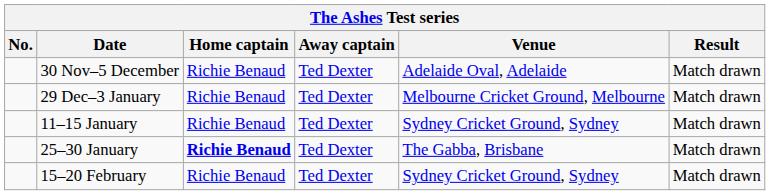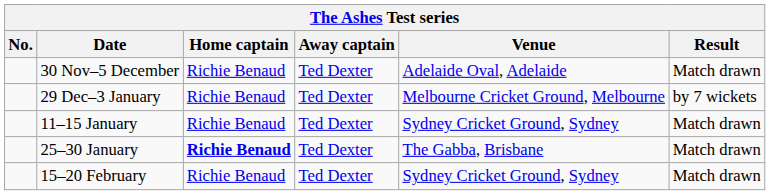 <table class="wikitable">
 <tr>
 <th colspan="9"><a href='#'>The Ashes</a> Test series</th>
 </tr>
 <tr>
 <th>No.</th>
 <th>Date</th>
 <th>Home captain</th>
 <th>Away captain</th>
 <th>Venue</th>
 <th>Result</th>
 </tr>
 <tr>
 <td></td>
 <td>30 Nov–5 December</td>
 <td><a href='#'>Richie Benaud</a></td>
 <td><a href='#'>Ted Dexter</a></td>
 <td><a href='#'>Adelaide Oval</a>, <a href='#'>Adelaide</a></td>
 <td>Match drawn</td>
 </tr>
 <tr>
 <td></td>
 <td>29 Dec–3 January</td>
 <td><a href='#'>Richie Benaud</a></td>
 <td><a href='#'>Ted Dexter</a></td>
 <td><a href='#'>Melbourne Cricket Ground</a>, <a href='#'>Melbourne</a></td>
-<td>Match drawn</td>
+<td> by 7 wickets</td>
 </tr>
 <tr>
 <td></td>
 <td>11–15 January</td>
 <td><a href='#'>Richie Benaud</a></td>
 <td><a href='#'>Ted Dexter</a></td>
 <td><a href='#'>Sydney Cricket Ground</a>, <a href='#'>Sydney</a></td>
 <td>Match drawn</td>
 </tr>
 <tr>
 <td></td>
 <td>25–30 January</td>
 <td><strong><a href='#'>Richie Benaud</a></strong></td>
 <td><a href='#'>Ted Dexter</a></td>
 <td><a href='#'>The Gabba</a>, <a href='#'>Brisbane</a></td>
 <td>Match drawn</td>
 </tr>
 <tr>
 <td></td>
 <td>15–20 February</td>
 <td><a href='#'>Richie Benaud</a></td>
 <td><a href='#'>Ted Dexter</a></td>
 <td><a href='#'>Sydney Cricket Ground</a>, <a href='#'>Sydney</a></td>
 <td>Match drawn</td>
 </tr>
 </table>
